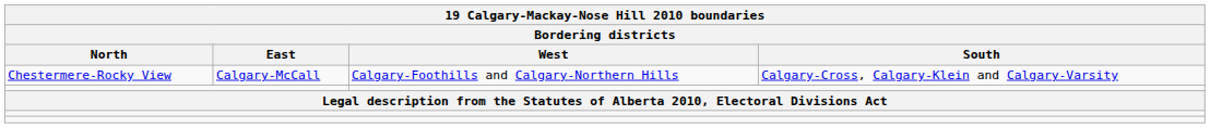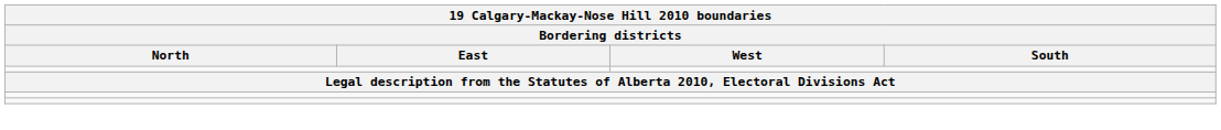 <table class="wikitable collapsible collapsed" style="width:100%;">
 <tr>
 <th colspan=4>19 Calgary-Mackay-Nose Hill 2010 boundaries</th>
 </tr>
 <tr>
 <th colspan=4>Bordering districts</th>
 </tr>
 <tr>
 <th>North</th>
 <th>East</th>
 <th>West</th>
 <th>South</th>
-</tr>
-<tr>
-<td><a href='#'>Chestermere-Rocky View</a></td>
-<td><a href='#'>Calgary-McCall</a></td>
-<td><a href='#'>Calgary-Foothills</a> and <a href='#'>Calgary-Northern Hills</a></td>
-<td><a href='#'>Calgary-Cross</a>, <a href='#'>Calgary-Klein</a> and <a href='#'>Calgary-Varsity</a></td>
 </tr>
 <tr>
 <td colspan=2 align=center></td>
 <td colspan=2 align=center></td>
 </tr>
 <tr>
 <th colspan=4>Legal description from the Statutes of Alberta 2010, Electoral Divisions Act</th>
 </tr>
 <tr>
 <td colspan=4></td>
 </tr>
 <tr>
 <td colspan=4></td>
 </tr>
 </table>
